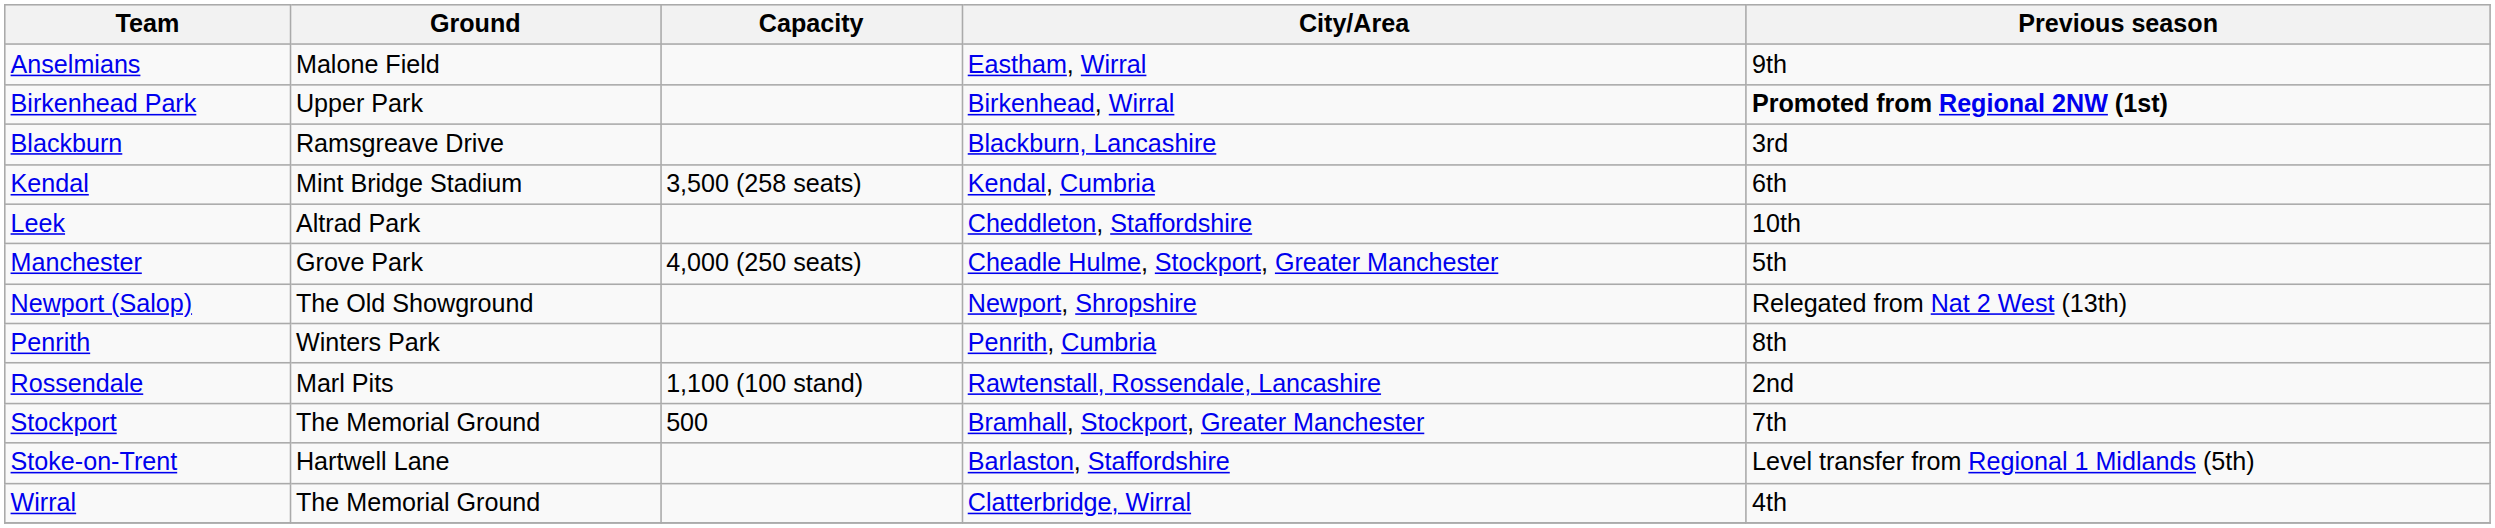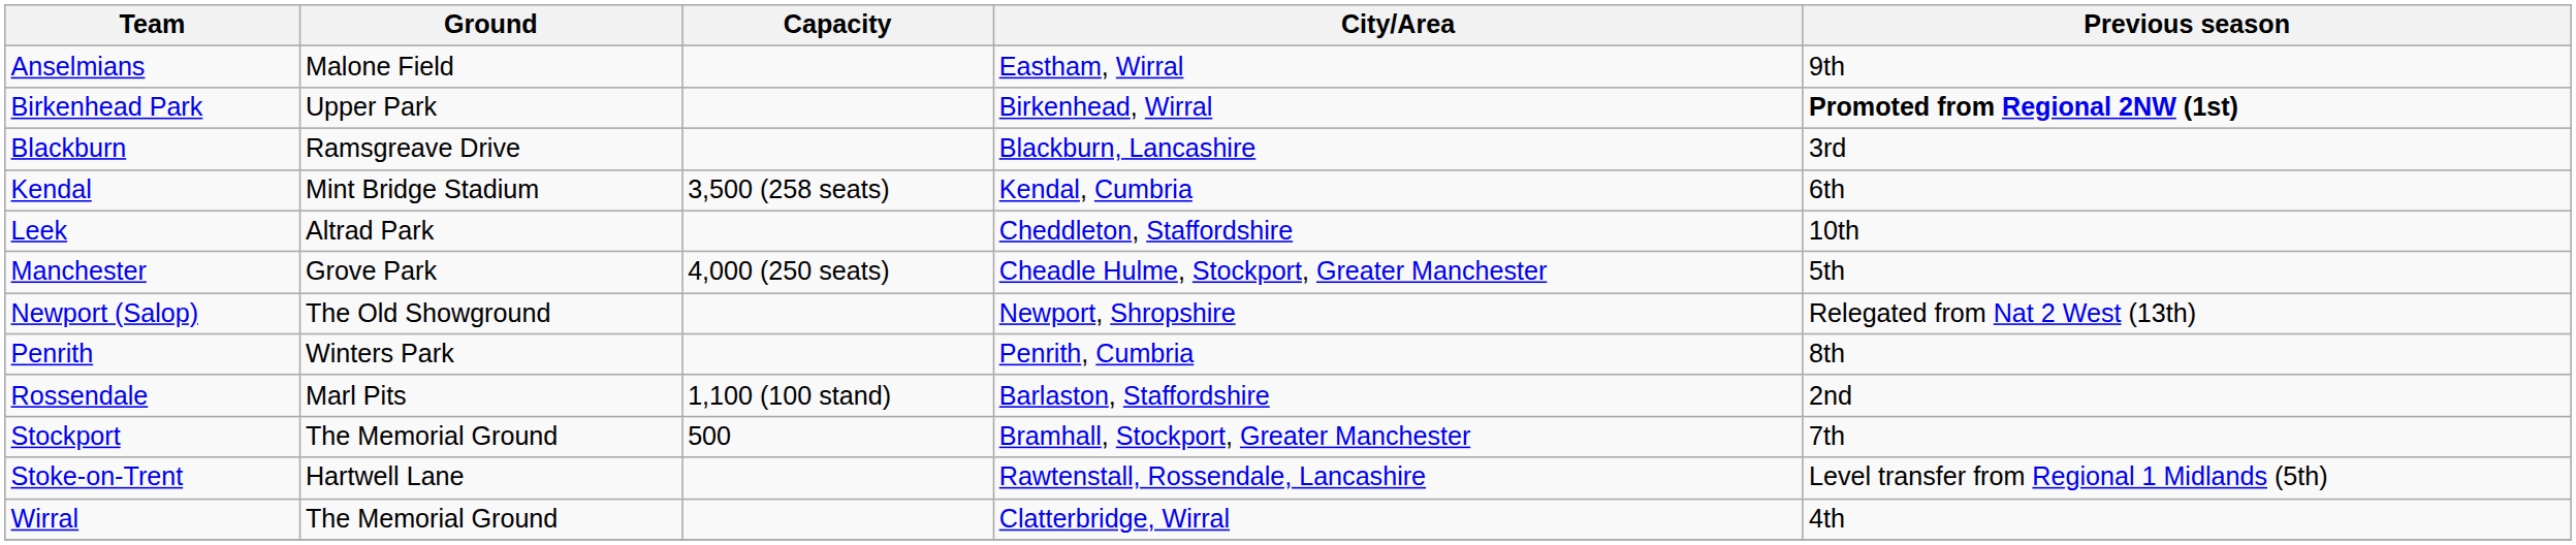 <table class="wikitable sortable" width=100%>
 <tr>
 <th>Team</th>
 <th>Ground</th>
 <th>Capacity</th>
 <th>City/Area</th>
 <th>Previous season</th>
 </tr>
 <tr>
 <td><a href='#'>Anselmians</a></td>
 <td>Malone Field</td>
 <td></td>
 <td><a href='#'>Eastham</a>, <a href='#'>Wirral</a></td>
 <td>9th</td>
 </tr>
 <tr>
 <td><a href='#'>Birkenhead Park</a></td>
 <td>Upper Park</td>
 <td></td>
 <td><a href='#'>Birkenhead</a>, <a href='#'>Wirral</a></td>
 <td><strong>Promoted from <a href='#'>Regional 2NW</a> (1st)</strong></td>
 </tr>
 <tr>
 <td><a href='#'>Blackburn</a></td>
 <td>Ramsgreave Drive</td>
 <td></td>
 <td><a href='#'>Blackburn, Lancashire</a></td>
 <td>3rd</td>
 </tr>
 <tr>
 <td><a href='#'>Kendal</a></td>
 <td>Mint Bridge Stadium</td>
 <td>3,500 (258 seats)</td>
 <td><a href='#'>Kendal</a>, <a href='#'>Cumbria</a></td>
 <td>6th</td>
 </tr>
 <tr>
 <td><a href='#'>Leek</a></td>
 <td>Altrad Park</td>
 <td></td>
 <td><a href='#'>Cheddleton</a>, <a href='#'>Staffordshire</a></td>
 <td>10th</td>
 </tr>
 <tr>
 <td><a href='#'>Manchester</a></td>
 <td>Grove Park</td>
 <td>4,000 (250 seats)</td>
 <td><a href='#'>Cheadle Hulme</a>, <a href='#'>Stockport</a>, <a href='#'>Greater Manchester</a></td>
 <td>5th</td>
 </tr>
 <tr>
 <td><a href='#'>Newport (Salop)</a></td>
 <td>The Old Showground</td>
 <td></td>
 <td><a href='#'>Newport</a>, <a href='#'>Shropshire</a></td>
 <td>Relegated from <a href='#'>Nat 2 West</a> (13th)</td>
 </tr>
 <tr>
 <td><a href='#'>Penrith</a></td>
 <td>Winters Park</td>
 <td></td>
 <td><a href='#'>Penrith</a>, <a href='#'>Cumbria</a></td>
 <td>8th</td>
 </tr>
 <tr>
 <td><a href='#'>Rossendale</a></td>
 <td>Marl Pits</td>
 <td>1,100 (100 stand)</td>
-<td><a href='#'>Rawtenstall, Rossendale, Lancashire</a></td>
+<td><a href='#'>Barlaston</a>, <a href='#'>Staffordshire</a></td>
 <td>2nd</td>
 </tr>
 <tr>
 <td><a href='#'>Stockport</a></td>
 <td>The Memorial Ground</td>
 <td>500</td>
 <td><a href='#'>Bramhall</a>, <a href='#'>Stockport</a>, <a href='#'>Greater Manchester</a></td>
 <td>7th</td>
 </tr>
 <tr>
 <td><a href='#'>Stoke-on-Trent</a></td>
 <td>Hartwell Lane</td>
 <td></td>
-<td><a href='#'>Barlaston</a>, <a href='#'>Staffordshire</a></td>
+<td><a href='#'>Rawtenstall, Rossendale, Lancashire</a></td>
 <td>Level transfer from <a href='#'>Regional 1 Midlands</a> (5th)</td>
 </tr>
 <tr>
 <td><a href='#'>Wirral</a></td>
 <td>The Memorial Ground</td>
 <td></td>
 <td><a href='#'>Clatterbridge, Wirral</a></td>
 <td>4th</td>
 </tr>
 <tr>
 </tr>
 </table>
